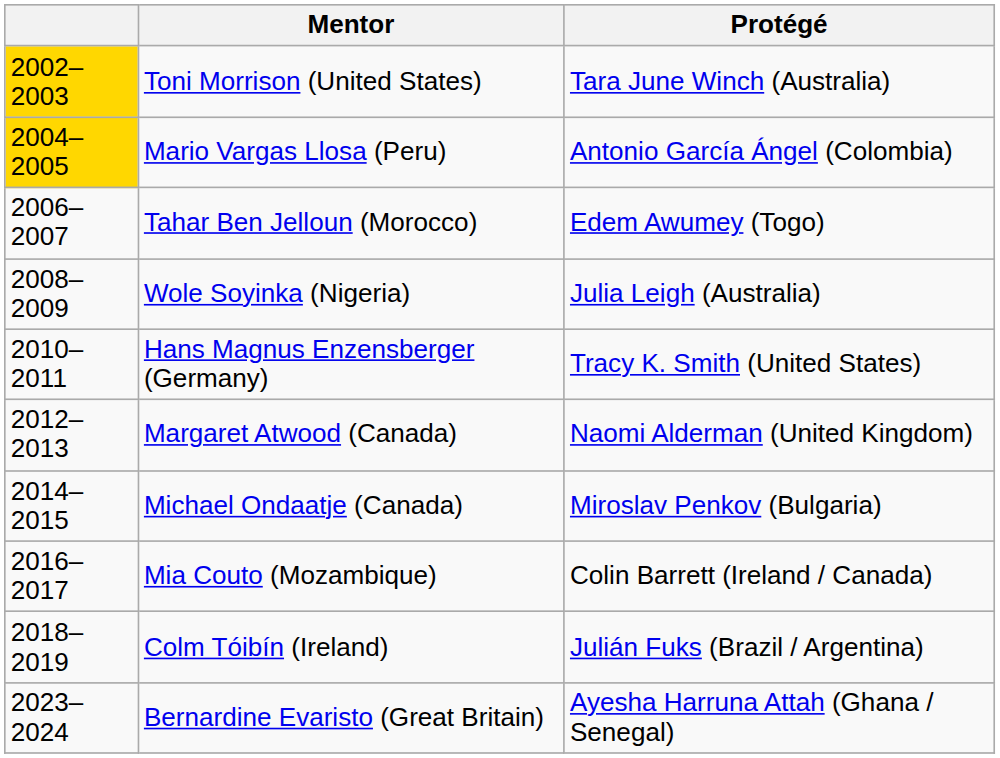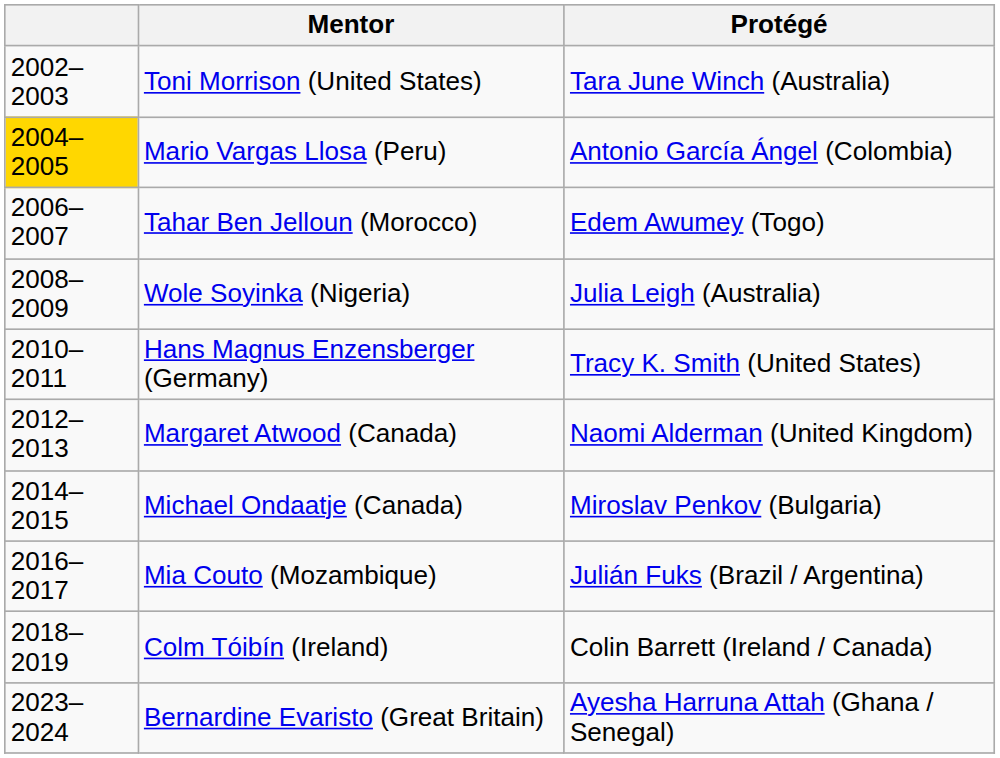 <table class="wikitable">
 <tr>
 <th> </th>
 <th>Mentor</th>
 <th>Protégé</th>
 </tr>
 <tr>
-<td style="background: gold;">2002–2003</td>
+<td>2002–2003</td>
 <td><a href='#'>Toni Morrison</a> (United States)</td>
 <td><a href='#'>Tara June Winch</a> (Australia)</td>
 </tr>
 <tr>
 <td style="background: gold;">2004–2005</td>
 <td><a href='#'>Mario Vargas Llosa</a> (Peru)</td>
 <td><a href='#'>Antonio García Ángel</a> (Colombia)</td>
 </tr>
 <tr>
 <td>2006–2007</td>
 <td><a href='#'>Tahar Ben Jelloun</a> (Morocco)</td>
 <td><a href='#'>Edem Awumey</a> (Togo)</td>
 </tr>
 <tr>
 <td>2008–2009</td>
 <td><a href='#'>Wole Soyinka</a> (Nigeria)</td>
 <td><a href='#'>Julia Leigh</a> (Australia)</td>
 </tr>
 <tr>
 <td>2010–2011</td>
 <td><a href='#'>Hans Magnus Enzensberger</a> (Germany)</td>
 <td><a href='#'>Tracy K. Smith</a> (United States)</td>
 </tr>
 <tr>
 <td>2012–2013</td>
 <td><a href='#'>Margaret Atwood</a> (Canada)</td>
 <td><a href='#'>Naomi Alderman</a> (United Kingdom)</td>
 </tr>
 <tr>
 <td>2014–2015</td>
 <td><a href='#'>Michael Ondaatje</a> (Canada)</td>
 <td><a href='#'>Miroslav Penkov</a> (Bulgaria)</td>
 </tr>
 <tr>
 <td>2016–2017</td>
 <td><a href='#'>Mia Couto</a> (Mozambique)</td>
-<td>Colin Barrett (Ireland / Canada)</td>
+<td><a href='#'>Julián Fuks</a> (Brazil / Argentina)</td>
 </tr>
 <tr>
 <td>2018–2019</td>
 <td><a href='#'>Colm Tóibín</a> (Ireland)</td>
-<td><a href='#'>Julián Fuks</a> (Brazil / Argentina)</td>
+<td>Colin Barrett (Ireland / Canada)</td>
 </tr>
 <tr>
 <td>2023–2024</td>
 <td><a href='#'>Bernardine Evaristo</a> (Great Britain)</td>
 <td><a href='#'>Ayesha Harruna Attah</a> (Ghana / Senegal)</td>
 </tr>
 </table>
